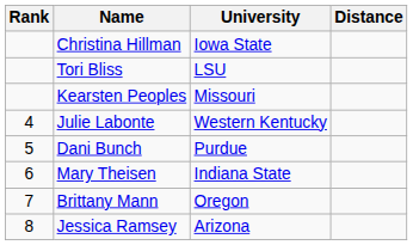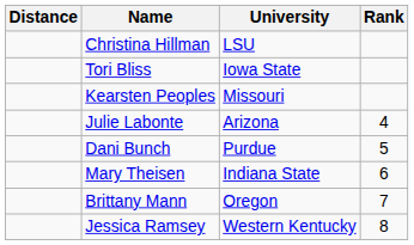 <table class="wikitable sortable" style="text-align:center">
 <tr>
-<th>Rank</th>
+<th>Distance</th>
 <th>Name</th>
 <th>University</th>
-<th>Distance</th>
+<th>Rank</th>
 </tr>
 <tr>
 <td></td>
 <td align=left><a href='#'>Christina Hillman</a></td>
-<td align="left"><a href='#'>Iowa State</a></td>
+<td align="left"><a href='#'>LSU</a></td>
 <td></td>
 </tr>
 <tr>
 <td></td>
 <td align=left><a href='#'>Tori Bliss</a></td>
-<td align="left"><a href='#'>LSU</a></td>
+<td align="left"><a href='#'>Iowa State</a></td>
 <td></td>
 </tr>
 <tr>
 <td></td>
 <td align=left><a href='#'>Kearsten Peoples</a></td>
 <td align="left"><a href='#'>Missouri</a></td>
 <td></td>
 </tr>
 <tr>
+<td></td>
+<td align=left><a href='#'>Julie Labonte</a> </td>
+<td align=left><a href='#'>Arizona</a></td>
 <td>4</td>
-<td align=left><a href='#'>Julie Labonte</a> </td>
-<td align=left><a href='#'>Western Kentucky</a></td>
-<td></td>
 </tr>
 <tr>
-<td>5</td>
+<td></td>
 <td align=left><a href='#'>Dani Bunch</a></td>
 <td align=left><a href='#'>Purdue</a></td>
-<td></td>
+<td>5</td>
 </tr>
 <tr>
-<td>6</td>
+<td></td>
 <td align=left><a href='#'>Mary Theisen</a></td>
 <td align="left"><a href='#'>Indiana State</a></td>
-<td></td>
+<td>6</td>
 </tr>
 <tr>
-<td>7</td>
+<td></td>
 <td align=left><a href='#'>Brittany Mann</a></td>
 <td align="left"><a href='#'>Oregon</a></td>
-<td></td>
+<td>7</td>
 </tr>
 <tr>
+<td></td>
+<td align=left><a href='#'>Jessica Ramsey</a></td>
+<td align=left><a href='#'>Western Kentucky</a></td>
 <td>8</td>
-<td align=left><a href='#'>Jessica Ramsey</a></td>
-<td align=left><a href='#'>Arizona</a></td>
-<td></td>
 </tr>
 </table>
